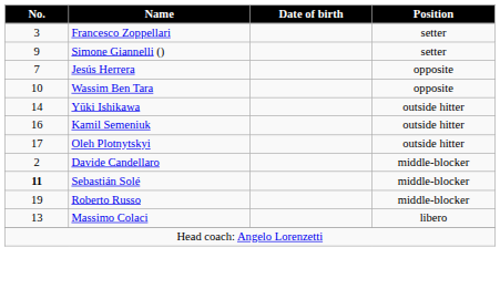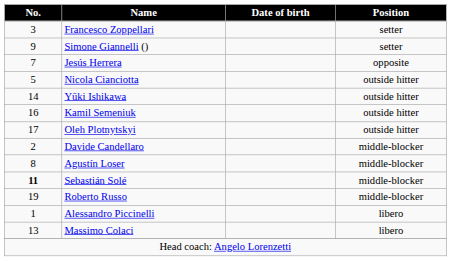 <table class="wikitable sortable" style="font-size:100%; text-align:center;">
 <tr>
 <th style="width:5em; color:#FFFFFF; background-color:#000000">No.</th>
 <th style="width:15em; color:#FFFFFF; background-color:#000000">Name</th>
 <th style="width:10em; color:#FFFFFF; background-color:#000000">Date of birth</th>
 <th style="width:10em; color:#FFFFFF; background-color:#000000">Position</th>
 </tr>
 <tr>
 <td>3</td>
 <td align=left> <a href='#'>Francesco Zoppellari</a></td>
 <td align=center></td>
 <td>setter</td>
 </tr>
 <tr>
 <td>9</td>
 <td align=left> <a href='#'>Simone Giannelli</a> ()</td>
 <td align=center></td>
 <td>setter</td>
 </tr>
 <tr>
 <td>7</td>
 <td align=left> <a href='#'>Jesús Herrera</a></td>
 <td align="center"></td>
 <td>opposite</td>
 </tr>
 <tr>
-<td>10</td>
-<td align=left> <a href='#'>Wassim Ben Tara</a></td>
+<td>5</td>
+<td align=left> <a href='#'>Nicola Cianciotta</a></td>
 <td align=center></td>
-<td>opposite</td>
+<td>outside hitter</td>
 </tr>
 <tr>
 <td>14</td>
 <td align=left> <a href='#'>Yūki Ishikawa</a></td>
 <td align=center></td>
 <td>outside hitter</td>
 </tr>
 <tr>
 <td>16</td>
 <td align=left> <a href='#'>Kamil Semeniuk</a></td>
 <td align=center></td>
 <td>outside hitter</td>
 </tr>
 <tr>
 <td>17</td>
 <td align=left> <a href='#'>Oleh Plotnytskyi</a></td>
 <td align=center></td>
 <td>outside hitter</td>
 </tr>
 <tr>
 <td>2</td>
 <td align=left> <a href='#'>Davide Candellaro</a></td>
 <td align=center></td>
 <td>middle-blocker</td>
 </tr>
 <tr>
+<td>8</td>
+<td align=left> <a href='#'>Agustín Loser</a></td>
+<td align=center></td>
+<td>middle-blocker</td>
+</tr>
+<tr>
 <td><strong>11</strong></td>
 <td align=left> <a href='#'>Sebastián Solé</a></td>
 <td align=center></td>
 <td>middle-blocker</td>
 </tr>
 <tr>
 <td>19</td>
 <td align=left> <a href='#'>Roberto Russo</a></td>
 <td align=center></td>
 <td>middle-blocker</td>
+</tr>
+<tr>
+<td>1</td>
+<td align=left> <a href='#'>Alessandro Piccinelli</a></td>
+<td align=center></td>
+<td>libero</td>
 </tr>
 <tr>
 <td>13</td>
 <td align=left> <a href='#'>Massimo Colaci</a></td>
 <td align=center></td>
 <td>libero</td>
 </tr>
 <tr>
 </tr>
 <tr class="sortbottom">
 <td colspan=4>Head coach:  <a href='#'>Angelo Lorenzetti</a></td>
 </tr>
 </table>
